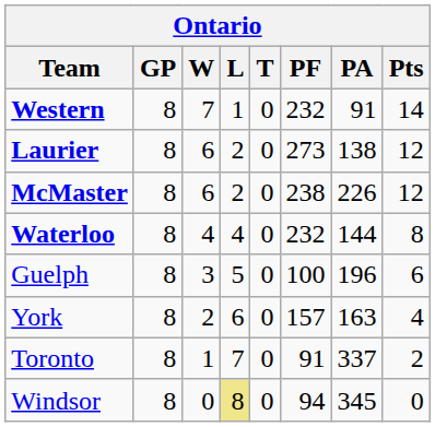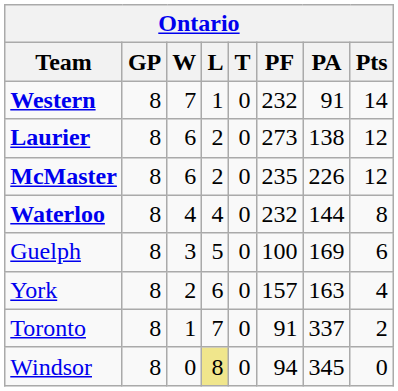 <table class="wikitable" align="left">
 <tr>
 <th colspan="8"><a href='#'>Ontario</a></th>
 </tr>
 <tr>
 <th>Team</th>
 <th>GP</th>
 <th>W</th>
 <th>L</th>
 <th>T</th>
 <th>PF</th>
 <th>PA</th>
 <th>Pts</th>
 </tr>
 <tr align="right">
 <td align="left"><strong><a href='#'>Western</a></strong></td>
 <td>8</td>
 <td>7</td>
 <td>1</td>
 <td>0</td>
 <td>232</td>
 <td>91</td>
 <td>14</td>
 </tr>
 <tr align="right">
 <td align="left"><strong><a href='#'>Laurier</a></strong></td>
 <td>8</td>
 <td>6</td>
 <td>2</td>
 <td>0</td>
 <td>273</td>
 <td>138</td>
 <td>12</td>
 </tr>
 <tr align="right">
 <td align="left"><strong><a href='#'>McMaster</a></strong></td>
 <td>8</td>
 <td>6</td>
 <td>2</td>
 <td>0</td>
-<td>238</td>
+<td>235</td>
 <td>226</td>
 <td>12</td>
 </tr>
 <tr align="right">
 <td align="left"><strong><a href='#'>Waterloo</a></strong></td>
 <td>8</td>
 <td>4</td>
 <td>4</td>
 <td>0</td>
 <td>232</td>
 <td>144</td>
 <td>8</td>
 </tr>
 <tr align="right">
 <td align="left"><a href='#'>Guelph</a></td>
 <td>8</td>
 <td>3</td>
 <td>5</td>
 <td>0</td>
 <td>100</td>
-<td>196</td>
+<td>169</td>
 <td>6</td>
 </tr>
 <tr align="right">
 <td align="left"><a href='#'>York</a></td>
 <td>8</td>
 <td>2</td>
 <td>6</td>
 <td>0</td>
 <td>157</td>
 <td>163</td>
 <td>4</td>
 </tr>
 <tr align="right">
 <td align="left"><a href='#'>Toronto</a></td>
 <td>8</td>
 <td>1</td>
 <td>7</td>
 <td>0</td>
 <td>91</td>
 <td>337</td>
 <td>2</td>
 </tr>
 <tr align="right">
 <td align="left"><a href='#'>Windsor</a></td>
 <td>8</td>
 <td>0</td>
 <td style="background: khaki;">8</td>
 <td>0</td>
 <td>94</td>
 <td>345</td>
 <td>0</td>
 </tr>
 </table>
